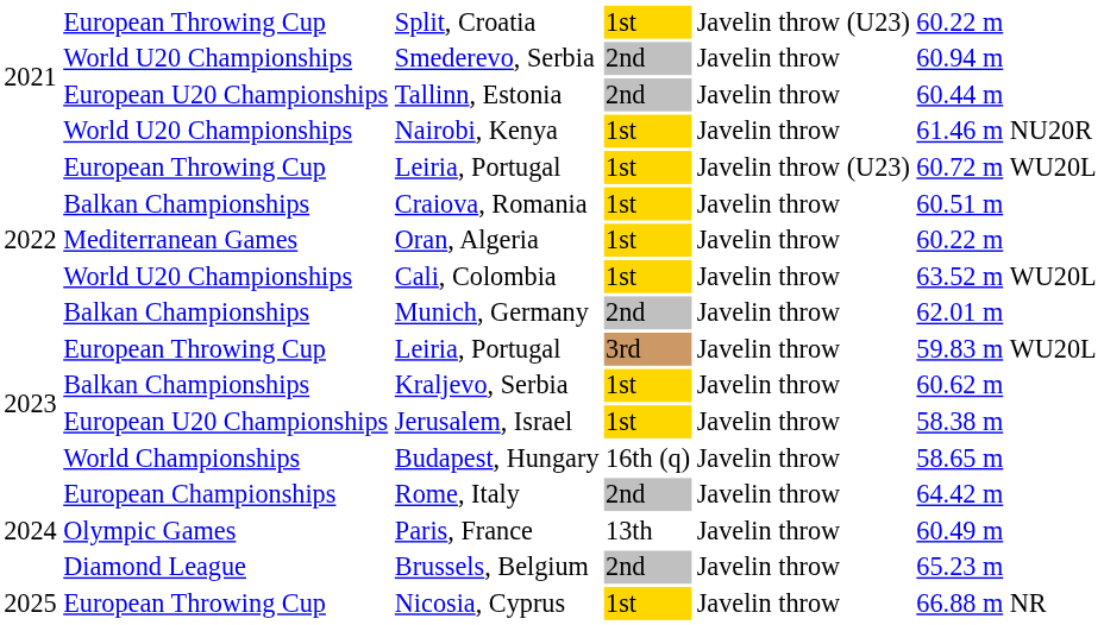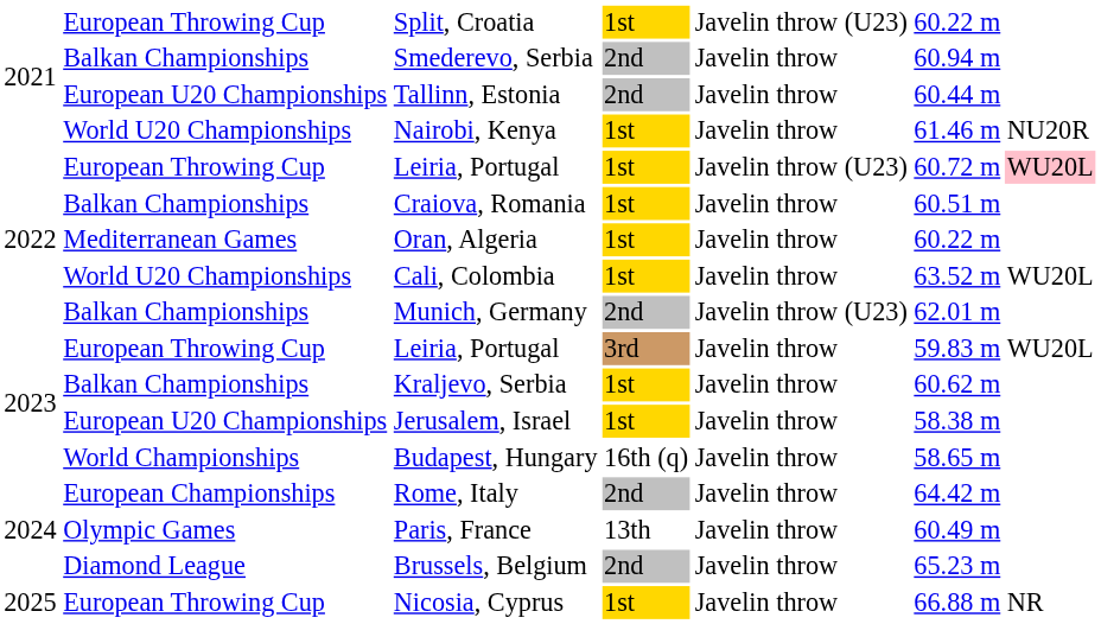 <table>
 <tr>
 <td rowspan=4>2021</td>
 <td><a href='#'>European Throwing Cup</a></td>
 <td><a href='#'>Split</a>, Croatia</td>
 <td bgcolor=gold>1st</td>
 <td>Javelin throw (U23)</td>
 <td><a href='#'>60.22 m</a></td>
 <td></td>
 </tr>
 <tr>
-<td><a href='#'>World U20 Championships</a></td>
+<td><a href='#'>Balkan Championships</a></td>
 <td><a href='#'>Smederevo</a>, Serbia</td>
 <td bgcolor=silver>2nd</td>
 <td>Javelin throw</td>
 <td><a href='#'>60.94 m</a></td>
 <td></td>
 </tr>
 <tr>
 <td><a href='#'>European U20 Championships</a></td>
 <td><a href='#'>Tallinn</a>, Estonia</td>
 <td bgcolor=silver>2nd</td>
 <td>Javelin throw</td>
 <td><a href='#'>60.44 m</a></td>
 <td></td>
 </tr>
 <tr>
 <td><a href='#'>World U20 Championships</a></td>
 <td><a href='#'>Nairobi</a>, Kenya</td>
 <td bgcolor=gold>1st</td>
 <td>Javelin throw</td>
 <td><a href='#'>61.46 m</a></td>
 <td> NU20R</td>
 </tr>
 <tr>
 <td rowspan=5>2022</td>
 <td><a href='#'>European Throwing Cup</a></td>
 <td><a href='#'>Leiria</a>, Portugal</td>
 <td bgcolor=gold>1st</td>
 <td>Javelin throw (U23)</td>
 <td><a href='#'>60.72 m</a></td>
-<td>WU20L</td>
+<td style="background: pink;">WU20L</td>
 </tr>
 <tr>
 <td><a href='#'>Balkan Championships</a></td>
 <td><a href='#'>Craiova</a>, Romania</td>
 <td bgcolor=gold>1st</td>
 <td>Javelin throw</td>
 <td><a href='#'>60.51 m</a></td>
 <td></td>
 </tr>
 <tr>
 <td><a href='#'>Mediterranean Games</a></td>
 <td><a href='#'>Oran</a>, Algeria</td>
 <td bgcolor=gold>1st</td>
 <td>Javelin throw</td>
 <td><a href='#'>60.22 m</a></td>
 <td></td>
 </tr>
 <tr>
 <td><a href='#'>World U20 Championships</a></td>
 <td><a href='#'>Cali</a>, Colombia</td>
 <td bgcolor=gold>1st</td>
 <td>Javelin throw</td>
 <td><a href='#'>63.52 m</a></td>
 <td> WU20L <strong></strong></td>
 </tr>
 <tr>
 <td><a href='#'>Balkan Championships</a></td>
 <td><a href='#'>Munich</a>, Germany</td>
 <td bgcolor=silver>2nd</td>
-<td>Javelin throw</td>
+<td>Javelin throw (U23)</td>
 <td><a href='#'>62.01 m</a></td>
 <td></td>
 </tr>
 <tr>
 <td rowspan=4>2023</td>
 <td><a href='#'>European Throwing Cup</a></td>
 <td><a href='#'>Leiria</a>, Portugal</td>
 <td bgcolor=cc9966>3rd</td>
 <td>Javelin throw</td>
 <td><a href='#'>59.83 m</a></td>
 <td>WU20L</td>
 </tr>
 <tr>
 <td><a href='#'>Balkan Championships</a></td>
 <td><a href='#'>Kraljevo</a>, Serbia</td>
 <td bgcolor=gold>1st</td>
 <td>Javelin throw</td>
 <td><a href='#'>60.62 m</a></td>
 </tr>
 <tr>
 <td><a href='#'>European U20 Championships</a></td>
 <td><a href='#'>Jerusalem</a>, Israel</td>
 <td bgcolor=gold>1st</td>
 <td>Javelin throw</td>
 <td><a href='#'>58.38 m</a></td>
 </tr>
 <tr>
 <td><a href='#'>World Championships</a></td>
 <td><a href='#'>Budapest</a>, Hungary</td>
 <td>16th (q)</td>
 <td>Javelin throw</td>
 <td><a href='#'>58.65 m</a></td>
 </tr>
 <tr>
 <td rowspan=3>2024</td>
 <td><a href='#'>European Championships</a></td>
 <td><a href='#'>Rome</a>, Italy</td>
 <td bgcolor=silver>2nd</td>
 <td>Javelin throw</td>
 <td><a href='#'>64.42 m</a></td>
 <td></td>
 </tr>
 <tr>
 <td><a href='#'>Olympic Games</a></td>
 <td><a href='#'>Paris</a>, France</td>
 <td>13th</td>
 <td>Javelin throw</td>
 <td><a href='#'>60.49 m</a></td>
 </tr>
 <tr>
 <td><a href='#'>Diamond League</a></td>
 <td><a href='#'>Brussels</a>, Belgium</td>
 <td bgcolor=silver>2nd</td>
 <td>Javelin throw</td>
 <td><a href='#'>65.23 m</a></td>
 </tr>
 <tr>
 <td rowspan=1>2025</td>
 <td><a href='#'>European Throwing Cup</a></td>
 <td><a href='#'>Nicosia</a>, Cyprus</td>
 <td bgcolor=gold>1st</td>
 <td>Javelin throw</td>
 <td><a href='#'>66.88 m</a></td>
 <td>NR</td>
 </tr>
 <tr>
 </tr>
 </table>
